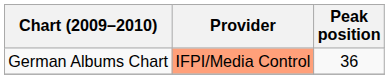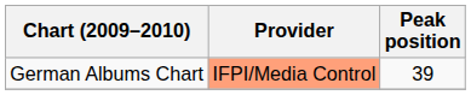 <table class="wikitable sortable">
 <tr style="background:#ebf5ff;">
 <th align="left">Chart (2009–2010)</th>
 <th align="left">Provider</th>
 <th align="left">Peak<br>position</th>
 </tr>
 <tr>
 <td align="left">German Albums Chart</td>
 <td style="background: lightsalmon; text-align:center;">IFPI/Media Control</td>
-<td style="text-align:center;">36</td>
+<td style="text-align:center;">39</td>
 </tr>
 <tr>
 </tr>
 </table>
